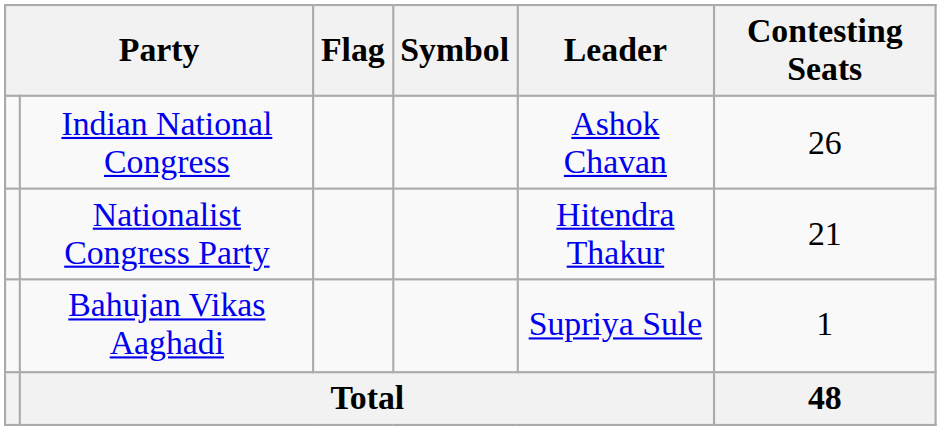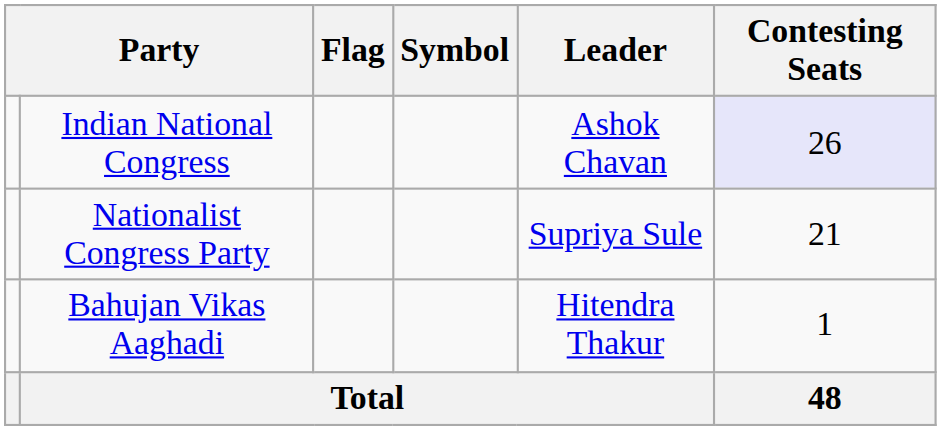 <table class="wikitable" width="50%" style="text-align:center">
 <tr>
 <th colspan="2">Party</th>
 <th>Flag</th>
 <th>Symbol</th>
 <th>Leader</th>
 <th>Contesting Seats</th>
 </tr>
 <tr>
 <td></td>
 <td><a href='#'>Indian National Congress</a></td>
 <td></td>
 <td></td>
 <td><a href='#'>Ashok Chavan</a></td>
-<td>26</td>
+<td style="background: lavender;">26</td>
 </tr>
 <tr>
 <td></td>
 <td><a href='#'>Nationalist Congress Party</a></td>
 <td></td>
 <td></td>
-<td><a href='#'>Hitendra Thakur</a></td>
+<td><a href='#'>Supriya Sule</a></td>
 <td>21</td>
 </tr>
 <tr>
 <td></td>
 <td><a href='#'>Bahujan Vikas Aaghadi</a></td>
 <td></td>
 <td></td>
-<td><a href='#'>Supriya Sule</a></td>
+<td><a href='#'>Hitendra Thakur</a></td>
 <td>1</td>
 </tr>
 <tr>
 <th></th>
 <th colspan="4">Total</th>
 <th>48</th>
 </tr>
 </table>
